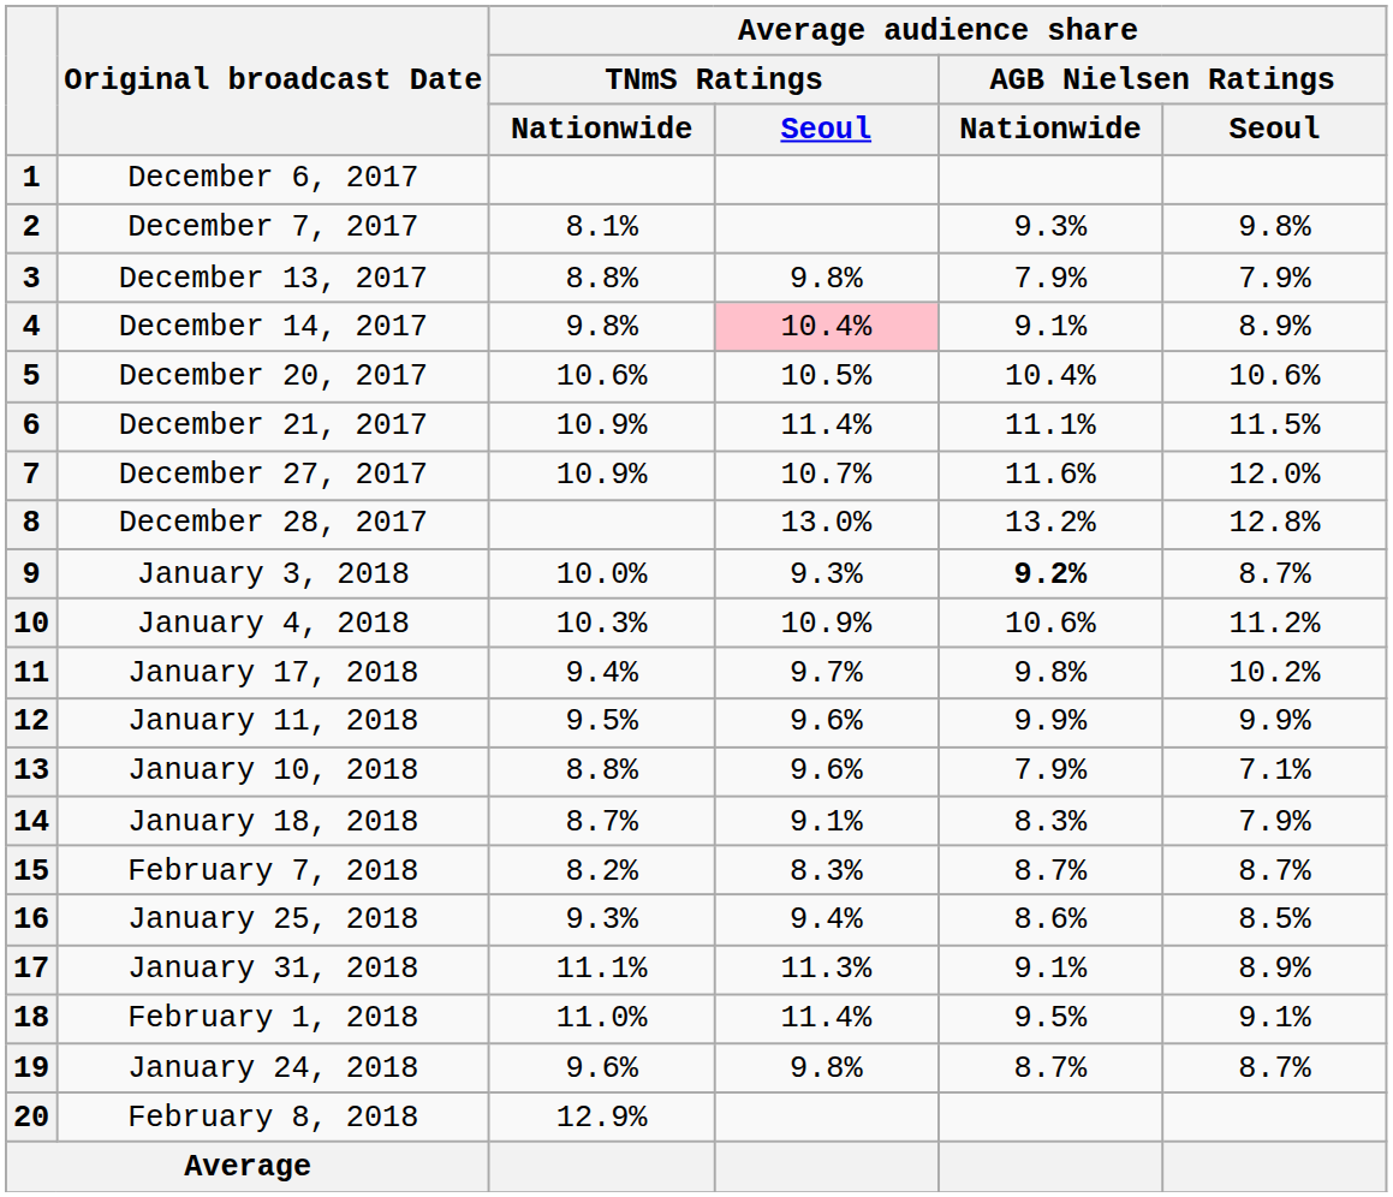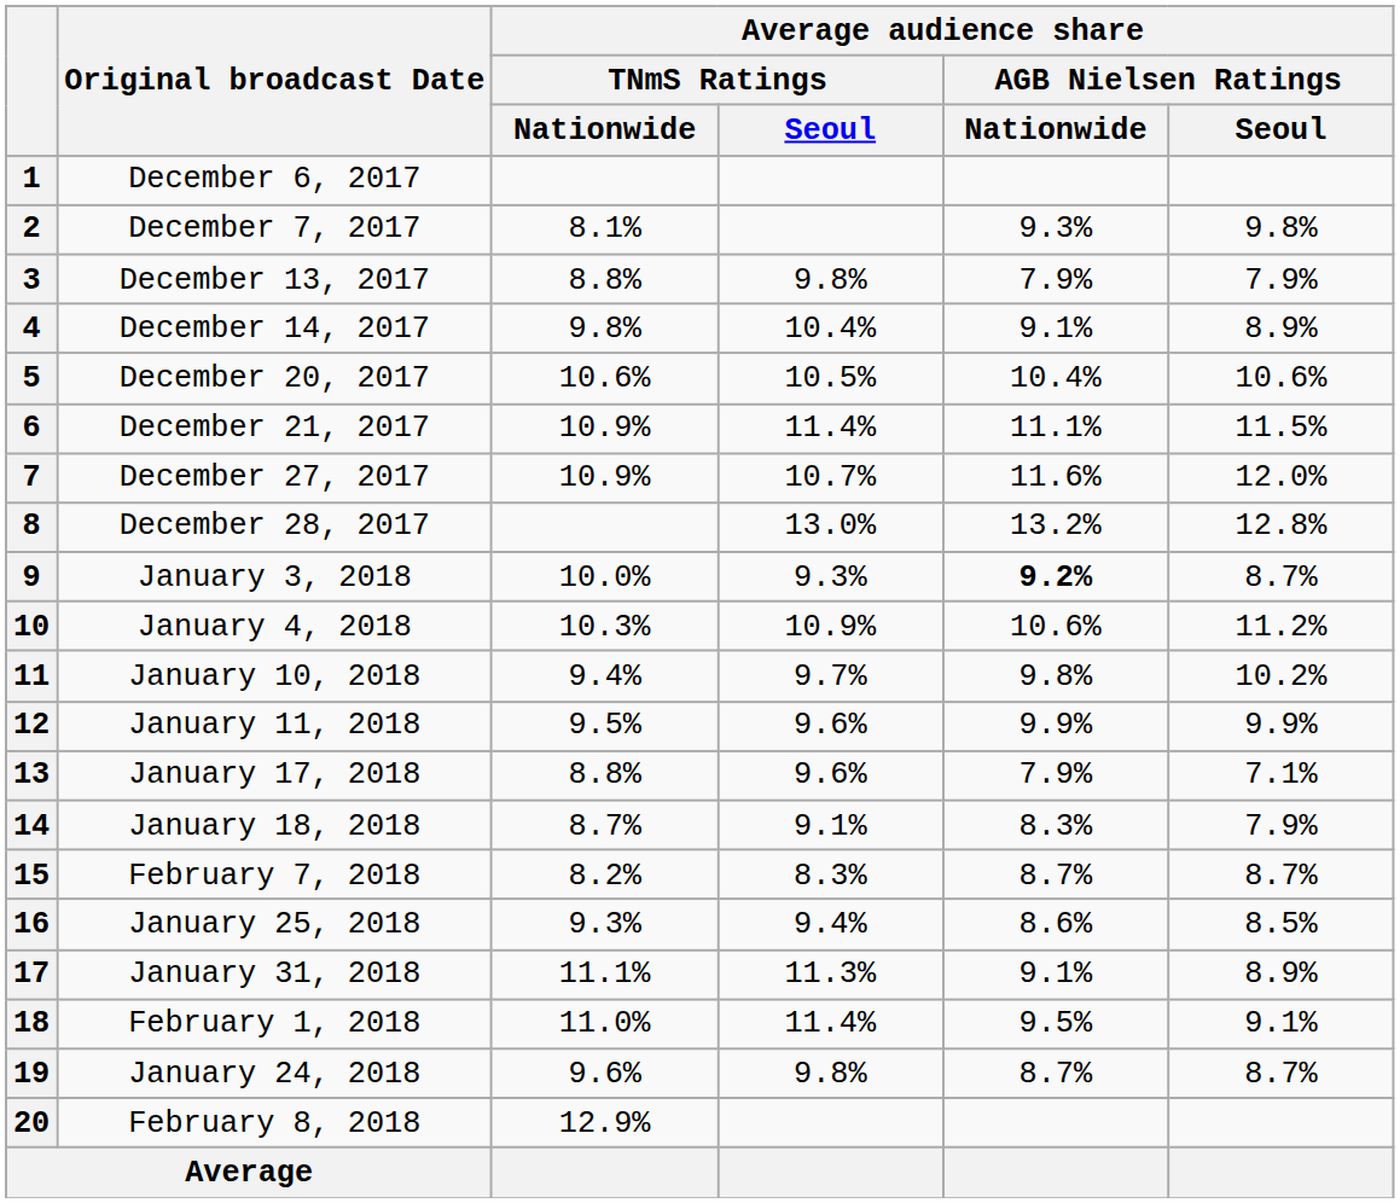 <table class="wikitable" style="text-align:center;">
 <tr>
 <th rowspan="3"></th>
 <th rowspan="3">Original broadcast Date</th>
 <th colspan="4">Average audience share</th>
 </tr>
 <tr>
 <th colspan="2">TNmS Ratings</th>
 <th colspan="2">AGB Nielsen Ratings</th>
 </tr>
 <tr>
 <th width="90">Nationwide</th>
 <th width="90"><a href='#'>Seoul</a></th>
 <th width="90">Nationwide</th>
 <th width="90">Seoul</th>
 </tr>
 <tr>
 <th>1</th>
 <td>December 6, 2017</td>
 <td> </td>
 <td> </td>
 <td> </td>
 <td> </td>
 </tr>
 <tr>
 <th>2</th>
 <td>December 7, 2017</td>
 <td>8.1% </td>
 <td> </td>
 <td>9.3% </td>
 <td>9.8% </td>
 </tr>
 <tr>
 <th>3</th>
 <td>December 13, 2017</td>
 <td>8.8% </td>
 <td>9.8% </td>
 <td>7.9% </td>
 <td>7.9% </td>
 </tr>
 <tr>
 <th>4</th>
 <td>December 14, 2017</td>
 <td>9.8% </td>
-<td style="background: pink;">10.4% </td>
+<td>10.4% </td>
 <td>9.1% </td>
 <td>8.9% </td>
 </tr>
 <tr>
 <th>5</th>
 <td>December 20, 2017</td>
 <td>10.6% </td>
 <td>10.5% </td>
 <td>10.4% </td>
 <td>10.6% </td>
 </tr>
 <tr>
 <th>6</th>
 <td>December 21, 2017</td>
 <td>10.9% </td>
 <td>11.4% </td>
 <td>11.1% </td>
 <td>11.5% </td>
 </tr>
 <tr>
 <th>7</th>
 <td>December 27, 2017</td>
 <td>10.9% </td>
 <td>10.7% </td>
 <td>11.6% </td>
 <td>12.0% </td>
 </tr>
 <tr>
 <th>8</th>
 <td>December 28, 2017</td>
 <td> </td>
 <td>13.0% </td>
 <td>13.2% </td>
 <td>12.8% </td>
 </tr>
 <tr>
 <th>9</th>
 <td>January 3, 2018</td>
 <td>10.0% </td>
 <td>9.3% </td>
 <td><strong>9.2% </strong></td>
 <td>8.7% </td>
 </tr>
 <tr>
 <th>10</th>
 <td>January 4, 2018</td>
 <td>10.3% </td>
 <td>10.9%</td>
 <td>10.6% </td>
 <td>11.2% </td>
 </tr>
 <tr>
 <th>11</th>
-<td>January 17, 2018</td>
+<td>January 10, 2018</td>
 <td>9.4% </td>
 <td>9.7%</td>
 <td>9.8% </td>
 <td>10.2% </td>
 </tr>
 <tr>
 <th>12</th>
 <td>January 11, 2018</td>
 <td>9.5% </td>
 <td>9.6%</td>
 <td>9.9% </td>
 <td>9.9% </td>
 </tr>
 <tr>
 <th>13</th>
-<td>January 10, 2018</td>
+<td>January 17, 2018</td>
 <td>8.8% </td>
 <td>9.6%</td>
 <td>7.9% </td>
 <td>7.1% </td>
 </tr>
 <tr>
 <th>14</th>
 <td>January 18, 2018</td>
 <td>8.7% </td>
 <td>9.1%</td>
 <td>8.3% </td>
 <td>7.9% </td>
 </tr>
 <tr>
 <th>15</th>
 <td>February 7, 2018</td>
 <td>8.2% </td>
 <td>8.3%</td>
 <td>8.7% </td>
 <td>8.7% </td>
 </tr>
 <tr>
 <th>16</th>
 <td>January 25, 2018</td>
 <td>9.3% </td>
 <td>9.4%</td>
 <td>8.6% </td>
 <td>8.5% </td>
 </tr>
 <tr>
 <th>17</th>
 <td>January 31, 2018</td>
 <td>11.1% </td>
 <td>11.3%</td>
 <td>9.1% </td>
 <td>8.9% </td>
 </tr>
 <tr>
 <th>18</th>
 <td>February 1, 2018</td>
 <td>11.0% </td>
 <td>11.4%</td>
 <td>9.5% </td>
 <td>9.1% </td>
 </tr>
 <tr>
 <th>19</th>
 <td>January 24, 2018</td>
 <td>9.6% </td>
 <td>9.8%</td>
 <td>8.7% </td>
 <td>8.7% </td>
 </tr>
 <tr>
 <th>20</th>
 <td>February 8, 2018</td>
 <td>12.9% </td>
 <td></td>
 <td> </td>
 <td> </td>
 </tr>
 <tr>
 <th colspan="2">Average</th>
 <th></th>
 <th></th>
 <th></th>
 <th></th>
 </tr>
 <tr>
 </tr>
 </table>
